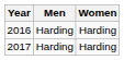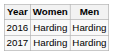 <table class="wikitable" style=text-align:center>
 <tr>
 <th>Year</th>
+<th>Women</th>
 <th>Men</th>
-<th>Women</th>
 </tr>
 <tr>
 <td>2016</td>
 <td>Harding</td>
 <td>Harding</td>
 </tr>
 <tr>
 <td>2017</td>
 <td>Harding</td>
 <td>Harding</td>
 </tr>
 </table>
